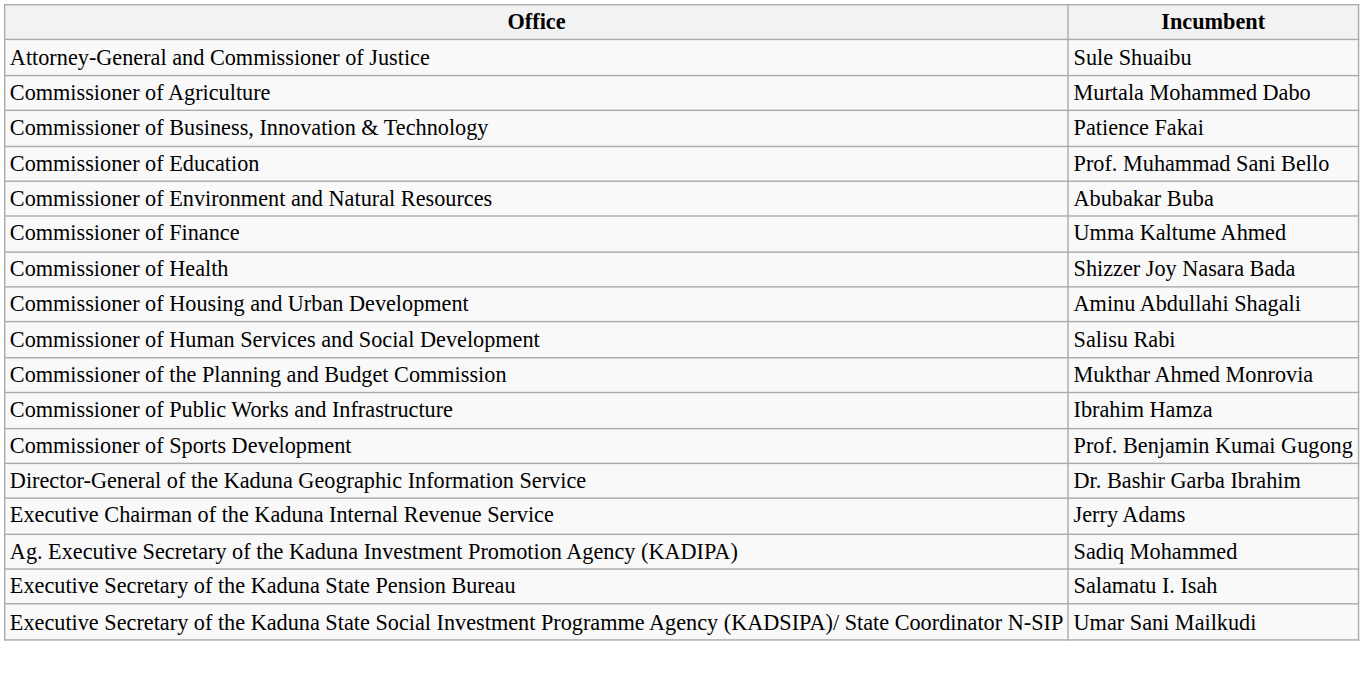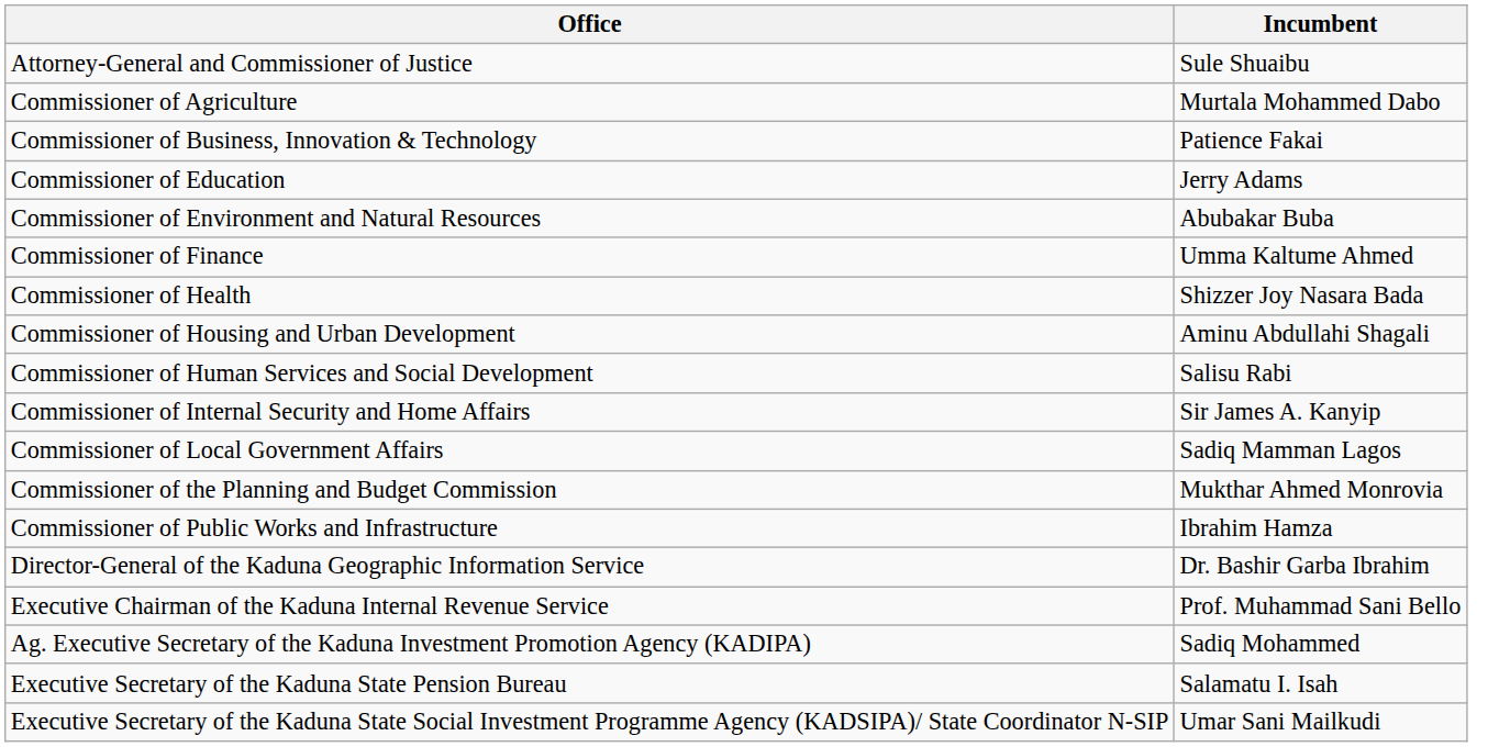 <table class="wikitable">
 <tr>
 <th>Office</th>
 <th>Incumbent</th>
 </tr>
 <tr>
 <td>Attorney-General and Commissioner of Justice</td>
 <td>Sule Shuaibu</td>
 </tr>
 <tr>
 <td>Commissioner of Agriculture</td>
 <td>Murtala Mohammed Dabo</td>
 </tr>
 <tr>
 <td>Commissioner of Business, Innovation & Technology</td>
 <td>Patience Fakai</td>
 </tr>
 <tr>
 <td>Commissioner of Education</td>
-<td>Prof. Muhammad Sani Bello</td>
+<td>Jerry Adams</td>
 </tr>
 <tr>
 <td>Commissioner of Environment and Natural Resources</td>
 <td>Abubakar Buba</td>
 </tr>
 <tr>
 <td>Commissioner of Finance</td>
 <td>Umma Kaltume Ahmed</td>
 </tr>
 <tr>
 <td>Commissioner of Health</td>
 <td>Shizzer Joy Nasara Bada</td>
 </tr>
 <tr>
 <td>Commissioner of Housing and Urban Development</td>
 <td>Aminu Abdullahi Shagali</td>
 </tr>
 <tr>
 <td>Commissioner of Human Services and Social Development</td>
 <td>Salisu Rabi</td>
 </tr>
 <tr>
+<td>Commissioner of Internal Security and Home Affairs</td>
+<td>Sir James A. Kanyip</td>
+</tr>
+<tr>
+<td>Commissioner of Local Government Affairs</td>
+<td>Sadiq Mamman Lagos</td>
+</tr>
+<tr>
 <td>Commissioner of the Planning and Budget Commission</td>
 <td>Mukthar Ahmed Monrovia</td>
 </tr>
 <tr>
 <td>Commissioner of Public Works and Infrastructure</td>
 <td>Ibrahim Hamza</td>
 </tr>
 <tr>
-<td>Commissioner of Sports Development</td>
-<td>Prof. Benjamin Kumai Gugong</td>
-</tr>
-<tr>
 <td>Director-General of the Kaduna Geographic Information Service</td>
 <td>Dr. Bashir Garba Ibrahim</td>
 </tr>
 <tr>
 <td>Executive Chairman of the Kaduna Internal Revenue Service</td>
-<td>Jerry Adams</td>
+<td>Prof. Muhammad Sani Bello</td>
 </tr>
 <tr>
 <td>Ag. Executive Secretary of the Kaduna Investment Promotion Agency (KADIPA)</td>
 <td>Sadiq Mohammed</td>
 </tr>
 <tr>
 <td>Executive Secretary of the Kaduna State Pension Bureau</td>
 <td>Salamatu I. Isah</td>
 </tr>
 <tr>
 <td>Executive Secretary of the Kaduna State Social Investment Programme Agency (KADSIPA)/ State Coordinator N-SIP</td>
 <td>Umar Sani Mailkudi</td>
 </tr>
 </table>
